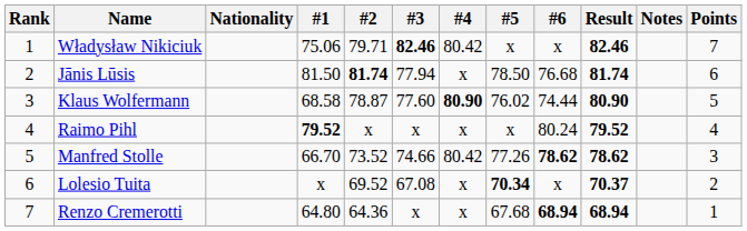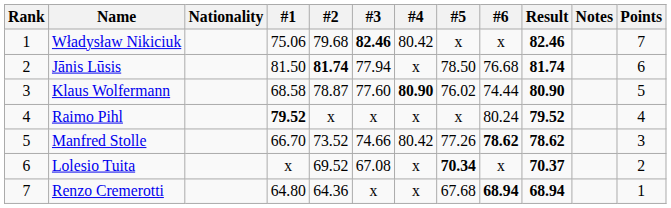 <table class="wikitable sortable" style="text-align:center">
 <tr>
 <th>Rank</th>
 <th>Name</th>
 <th>Nationality</th>
 <th>#1</th>
 <th>#2</th>
 <th>#3</th>
 <th>#4</th>
 <th>#5</th>
 <th>#6</th>
 <th>Result</th>
 <th>Notes</th>
 <th>Points</th>
 </tr>
 <tr>
 <td>1</td>
 <td align=left><a href='#'>Władysław Nikiciuk</a></td>
 <td align=left></td>
 <td>75.06</td>
-<td>79.71</td>
+<td>79.68</td>
 <td><strong>82.46</strong></td>
 <td>80.42</td>
 <td>x</td>
 <td>x</td>
 <td><strong>82.46</strong></td>
 <td></td>
 <td>7</td>
 </tr>
 <tr>
 <td>2</td>
 <td align=left><a href='#'>Jānis Lūsis</a></td>
 <td align=left></td>
 <td>81.50</td>
 <td><strong>81.74</strong></td>
 <td>77.94</td>
 <td>x</td>
 <td>78.50</td>
 <td>76.68</td>
 <td><strong>81.74</strong></td>
 <td></td>
 <td>6</td>
 </tr>
 <tr>
 <td>3</td>
 <td align=left><a href='#'>Klaus Wolfermann</a></td>
 <td align=left></td>
 <td>68.58</td>
 <td>78.87</td>
 <td>77.60</td>
 <td><strong>80.90</strong></td>
 <td>76.02</td>
 <td>74.44</td>
 <td><strong>80.90</strong></td>
 <td></td>
 <td>5</td>
 </tr>
 <tr>
 <td>4</td>
 <td align=left><a href='#'>Raimo Pihl</a></td>
 <td align=left></td>
 <td><strong>79.52</strong></td>
 <td>x</td>
 <td>x</td>
 <td>x</td>
 <td>x</td>
 <td>80.24</td>
 <td><strong>79.52</strong></td>
 <td></td>
 <td>4</td>
 </tr>
 <tr>
 <td>5</td>
 <td align=left><a href='#'>Manfred Stolle</a></td>
 <td align=left></td>
 <td>66.70</td>
 <td>73.52</td>
 <td>74.66</td>
 <td>80.42</td>
 <td>77.26</td>
 <td><strong>78.62</strong></td>
 <td><strong>78.62</strong></td>
 <td></td>
 <td>3</td>
 </tr>
 <tr>
 <td>6</td>
 <td align=left><a href='#'>Lolesio Tuita</a></td>
 <td align=left></td>
 <td>x</td>
 <td>69.52</td>
 <td>67.08</td>
 <td>x</td>
 <td><strong>70.34</strong></td>
 <td>x</td>
 <td><strong>70.37</strong></td>
 <td></td>
 <td>2</td>
 </tr>
 <tr>
 <td>7</td>
 <td align=left><a href='#'>Renzo Cremerotti</a></td>
 <td align=left></td>
 <td>64.80</td>
 <td>64.36</td>
 <td>x</td>
 <td>x</td>
 <td>67.68</td>
 <td><strong>68.94</strong></td>
 <td><strong>68.94</strong></td>
 <td></td>
 <td>1</td>
 </tr>
 </table>
